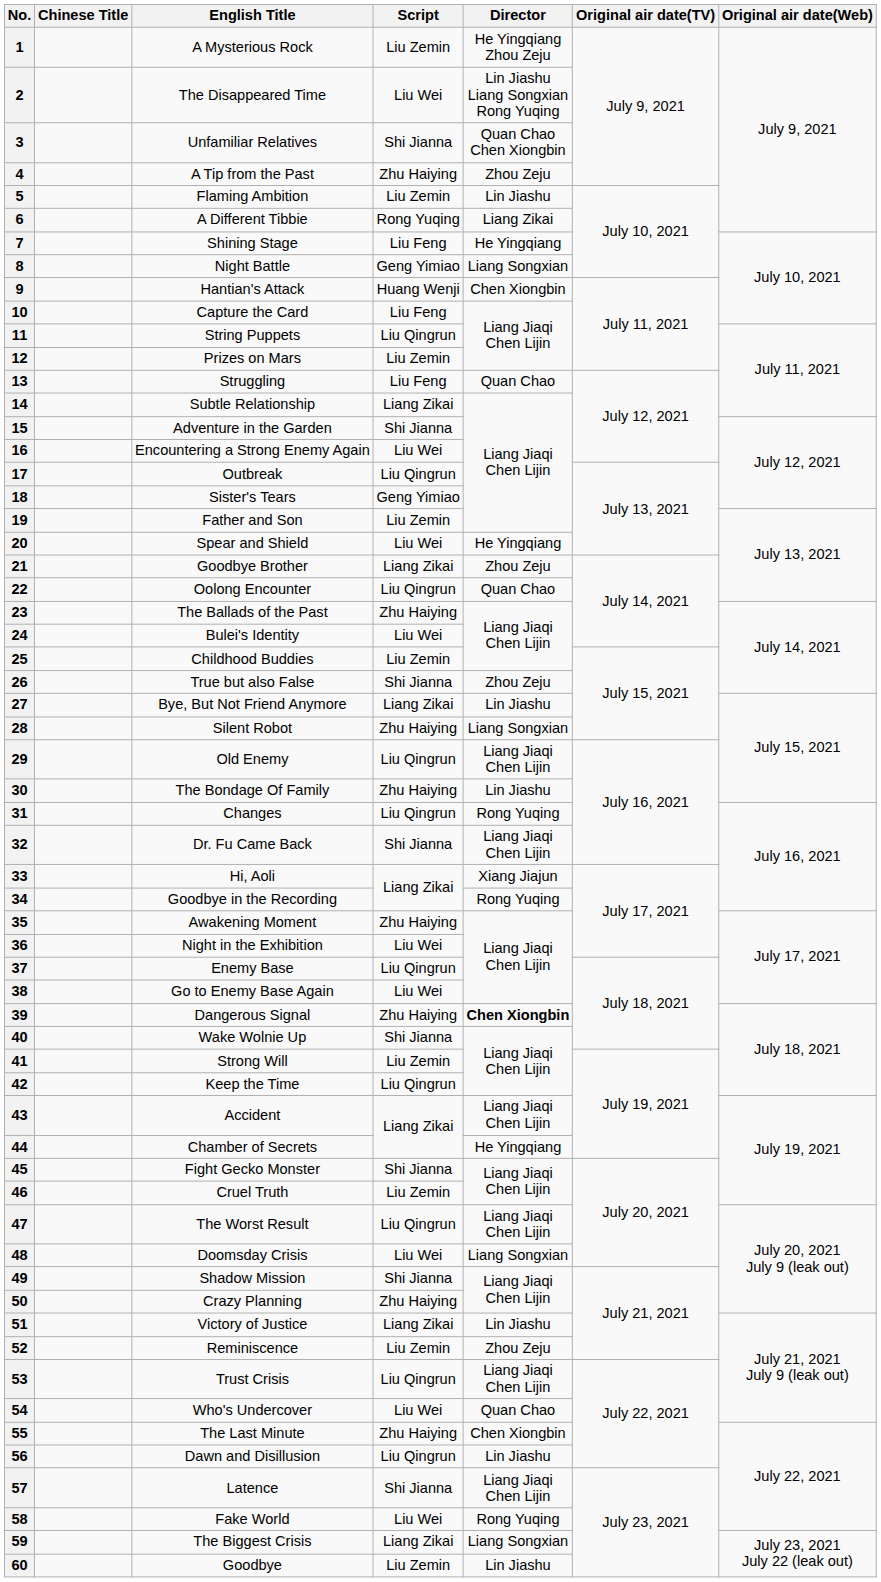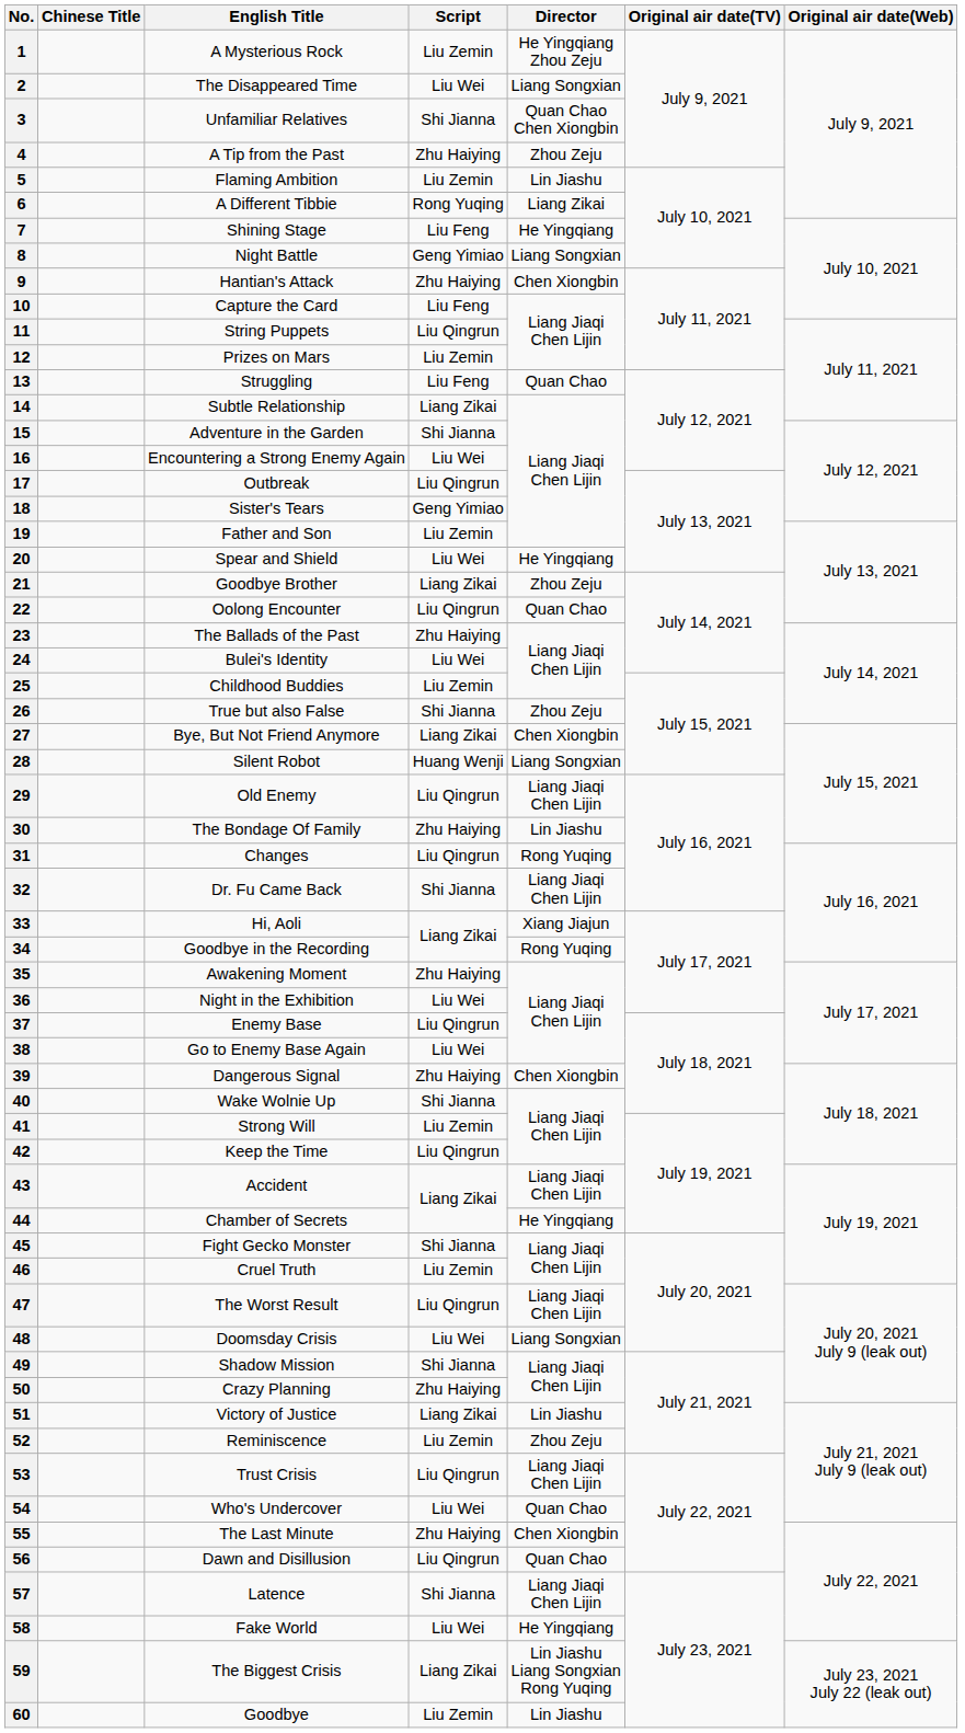 <table class="wikitable" style="text-align:center;">
 <tr>
 <th>No.</th>
 <th>Chinese Title</th>
 <th>English Title</th>
 <th>Script</th>
 <th>Director</th>
 <th>Original air date(TV)</th>
 <th>Original air date(Web)</th>
 </tr>
 <tr>
 <th>1</th>
 <td></td>
 <td>A Mysterious Rock</td>
 <td>Liu Zemin</td>
 <td>He Yingqiang<br>Zhou Zeju</td>
 <td rowspan="4">July 9, 2021</td>
 <td rowspan="6">July 9, 2021</td>
 </tr>
 <tr>
 <th>2</th>
 <td></td>
 <td>The Disappeared Time</td>
 <td>Liu Wei</td>
-<td>Lin Jiashu<br>Liang Songxian<br>Rong Yuqing</td>
+<td>Liang Songxian</td>
 </tr>
 <tr>
 <th>3</th>
 <td></td>
 <td>Unfamiliar Relatives</td>
 <td>Shi Jianna</td>
 <td>Quan Chao<br>Chen Xiongbin</td>
 </tr>
 <tr>
 <th>4</th>
 <td></td>
 <td>A Tip from the Past</td>
 <td>Zhu Haiying</td>
 <td>Zhou Zeju</td>
 </tr>
 <tr>
 <th>5</th>
 <td></td>
 <td>Flaming Ambition</td>
 <td>Liu Zemin</td>
 <td>Lin Jiashu</td>
 <td rowspan="4">July 10, 2021</td>
 </tr>
 <tr>
 <th>6</th>
 <td></td>
 <td>A Different Tibbie</td>
 <td>Rong Yuqing</td>
 <td>Liang Zikai</td>
 </tr>
 <tr>
 <th>7</th>
 <td></td>
 <td>Shining Stage</td>
 <td>Liu Feng</td>
 <td>He Yingqiang</td>
 <td rowspan="4">July 10, 2021</td>
 </tr>
 <tr>
 <th>8</th>
 <td></td>
 <td>Night Battle</td>
 <td>Geng Yimiao</td>
 <td>Liang Songxian</td>
 </tr>
 <tr>
 <th>9</th>
 <td></td>
 <td>Hantian's Attack</td>
-<td>Huang Wenji</td>
+<td>Zhu Haiying</td>
 <td>Chen Xiongbin</td>
 <td rowspan="4">July 11, 2021</td>
 </tr>
 <tr>
 <th>10</th>
 <td></td>
 <td>Capture the Card</td>
 <td>Liu Feng</td>
 <td rowspan="3">Liang Jiaqi<br>Chen Lijin</td>
 </tr>
 <tr>
 <th>11</th>
 <td></td>
 <td>String Puppets</td>
 <td>Liu Qingrun</td>
 <td rowspan="4">July 11, 2021</td>
 </tr>
 <tr>
 <th>12</th>
 <td></td>
 <td>Prizes on Mars</td>
 <td>Liu Zemin</td>
 </tr>
 <tr>
 <th>13</th>
 <td></td>
 <td>Struggling</td>
 <td>Liu Feng</td>
 <td>Quan Chao</td>
 <td rowspan="4">July 12, 2021</td>
 </tr>
 <tr>
 <th>14</th>
 <td></td>
 <td>Subtle Relationship</td>
 <td>Liang Zikai</td>
 <td rowspan="6">Liang Jiaqi<br>Chen Lijin</td>
 </tr>
 <tr>
 <th>15</th>
 <td></td>
 <td>Adventure in the Garden</td>
 <td>Shi Jianna</td>
 <td rowspan="4">July 12, 2021</td>
 </tr>
 <tr>
 <th>16</th>
 <td></td>
 <td>Encountering a Strong Enemy Again</td>
 <td>Liu Wei</td>
 </tr>
 <tr>
 <th>17</th>
 <td></td>
 <td>Outbreak</td>
 <td>Liu Qingrun</td>
 <td rowspan="4">July 13, 2021</td>
 </tr>
 <tr>
 <th>18</th>
 <td></td>
 <td>Sister's Tears</td>
 <td>Geng Yimiao</td>
 </tr>
 <tr>
 <th>19</th>
 <td></td>
 <td>Father and Son</td>
 <td>Liu Zemin</td>
 <td rowspan="4">July 13, 2021</td>
 </tr>
 <tr>
 <th>20</th>
 <td></td>
 <td>Spear and Shield</td>
 <td>Liu Wei</td>
 <td>He Yingqiang</td>
 </tr>
 <tr>
 <th>21</th>
 <td></td>
 <td>Goodbye Brother</td>
 <td>Liang Zikai</td>
 <td>Zhou Zeju</td>
 <td rowspan="4">July 14, 2021</td>
 </tr>
 <tr>
 <th>22</th>
 <td></td>
 <td>Oolong Encounter</td>
 <td>Liu Qingrun</td>
 <td>Quan Chao</td>
 </tr>
 <tr>
 <th>23</th>
 <td></td>
 <td>The Ballads of the Past</td>
 <td>Zhu Haiying</td>
 <td rowspan="3">Liang Jiaqi<br>Chen Lijin</td>
 <td rowspan="4">July 14, 2021</td>
 </tr>
 <tr>
 <th>24</th>
 <td></td>
 <td>Bulei's Identity</td>
 <td>Liu Wei</td>
 </tr>
 <tr>
 <th>25</th>
 <td></td>
 <td>Childhood Buddies</td>
 <td>Liu Zemin</td>
 <td rowspan="4">July 15, 2021</td>
 </tr>
 <tr>
 <th>26</th>
 <td></td>
 <td>True but also False</td>
 <td>Shi Jianna</td>
 <td>Zhou Zeju</td>
 </tr>
 <tr>
 <th>27</th>
 <td></td>
 <td>Bye, But Not Friend Anymore</td>
 <td>Liang Zikai</td>
-<td>Lin Jiashu</td>
+<td>Chen Xiongbin</td>
 <td rowspan="4">July 15, 2021</td>
 </tr>
 <tr>
 <th>28</th>
 <td></td>
 <td>Silent Robot</td>
-<td>Zhu Haiying</td>
+<td>Huang Wenji</td>
 <td>Liang Songxian</td>
 </tr>
 <tr>
 <th>29</th>
 <td></td>
 <td>Old Enemy</td>
 <td>Liu Qingrun</td>
 <td>Liang Jiaqi<br>Chen Lijin</td>
 <td rowspan="4">July 16, 2021</td>
 </tr>
 <tr>
 <th>30</th>
 <td></td>
 <td>The Bondage Of Family</td>
 <td>Zhu Haiying</td>
 <td>Lin Jiashu</td>
 </tr>
 <tr>
 <th>31</th>
 <td></td>
 <td>Changes</td>
 <td>Liu Qingrun</td>
 <td>Rong Yuqing</td>
 <td rowspan="4">July 16, 2021</td>
 </tr>
 <tr>
 <th>32</th>
 <td></td>
 <td>Dr. Fu Came Back</td>
 <td>Shi Jianna</td>
 <td>Liang Jiaqi<br>Chen Lijin</td>
 </tr>
 <tr>
 <th>33</th>
 <td></td>
 <td>Hi, Aoli</td>
 <td rowspan="2">Liang Zikai</td>
 <td>Xiang Jiajun</td>
 <td rowspan="4">July 17, 2021</td>
 </tr>
 <tr>
 <th>34</th>
 <td></td>
 <td>Goodbye in the Recording</td>
 <td>Rong Yuqing</td>
 </tr>
 <tr>
 <th>35</th>
 <td></td>
 <td>Awakening Moment</td>
 <td>Zhu Haiying</td>
 <td rowspan="4">Liang Jiaqi<br>Chen Lijin</td>
 <td rowspan="4">July 17, 2021</td>
 </tr>
 <tr>
 <th>36</th>
 <td></td>
 <td>Night in the Exhibition</td>
 <td>Liu Wei</td>
 </tr>
 <tr>
 <th>37</th>
 <td></td>
 <td>Enemy Base</td>
 <td>Liu Qingrun</td>
 <td rowspan="4">July 18, 2021</td>
 </tr>
 <tr>
 <th>38</th>
 <td></td>
 <td>Go to Enemy Base Again</td>
 <td>Liu Wei</td>
 </tr>
 <tr>
 <th>39</th>
 <td></td>
 <td>Dangerous Signal</td>
 <td>Zhu Haiying</td>
-<td><strong>Chen Xiongbin</strong></td>
+<td>Chen Xiongbin</td>
 <td rowspan="4">July 18, 2021</td>
 </tr>
 <tr>
 <th>40</th>
 <td></td>
 <td>Wake Wolnie Up</td>
 <td>Shi Jianna</td>
 <td rowspan="3">Liang Jiaqi<br>Chen Lijin</td>
 </tr>
 <tr>
 <th>41</th>
 <td></td>
 <td>Strong Will</td>
 <td>Liu Zemin</td>
 <td rowspan="4">July 19, 2021</td>
 </tr>
 <tr>
 <th>42</th>
 <td></td>
 <td>Keep the Time</td>
 <td>Liu Qingrun</td>
 </tr>
 <tr>
 <th>43</th>
 <td></td>
 <td>Accident</td>
 <td rowspan="2">Liang Zikai</td>
 <td>Liang Jiaqi<br>Chen Lijin</td>
 <td rowspan="4">July 19, 2021</td>
 </tr>
 <tr>
 <th>44</th>
 <td></td>
 <td>Chamber of Secrets</td>
 <td>He Yingqiang</td>
 </tr>
 <tr>
 <th>45</th>
 <td></td>
 <td>Fight Gecko Monster</td>
 <td>Shi Jianna</td>
 <td rowspan="2">Liang Jiaqi<br>Chen Lijin</td>
 <td rowspan="4">July 20, 2021</td>
 </tr>
 <tr>
 <th>46</th>
 <td></td>
 <td>Cruel Truth</td>
 <td>Liu Zemin</td>
 </tr>
 <tr>
 <th>47</th>
 <td></td>
 <td>The Worst Result</td>
 <td>Liu Qingrun</td>
 <td>Liang Jiaqi<br>Chen Lijin</td>
 <td rowspan="4">July 20, 2021<br>July 9 (leak out)</td>
 </tr>
 <tr>
 <th>48</th>
 <td></td>
 <td>Doomsday Crisis</td>
 <td>Liu Wei</td>
 <td>Liang Songxian</td>
 </tr>
 <tr>
 <th>49</th>
 <td></td>
 <td>Shadow Mission</td>
 <td>Shi Jianna</td>
 <td rowspan="2">Liang Jiaqi<br>Chen Lijin</td>
 <td rowspan="4">July 21, 2021</td>
 </tr>
 <tr>
 <th>50</th>
 <td></td>
 <td>Crazy Planning</td>
 <td>Zhu Haiying</td>
 </tr>
 <tr>
 <th>51</th>
 <td></td>
 <td>Victory of Justice</td>
 <td>Liang Zikai</td>
 <td>Lin Jiashu</td>
 <td rowspan="4">July 21, 2021<br>July 9 (leak out)</td>
 </tr>
 <tr>
 <th>52</th>
 <td></td>
 <td>Reminiscence</td>
 <td>Liu Zemin</td>
 <td>Zhou Zeju</td>
 </tr>
 <tr>
 <th>53</th>
 <td></td>
 <td>Trust Crisis</td>
 <td>Liu Qingrun</td>
 <td>Liang Jiaqi<br>Chen Lijin</td>
 <td rowspan="4">July 22, 2021</td>
 </tr>
 <tr>
 <th>54</th>
 <td></td>
 <td>Who's Undercover</td>
 <td>Liu Wei</td>
 <td>Quan Chao</td>
 </tr>
 <tr>
 <th>55</th>
 <td></td>
 <td>The Last Minute</td>
 <td>Zhu Haiying</td>
 <td>Chen Xiongbin</td>
 <td rowspan="4">July 22, 2021</td>
 </tr>
 <tr>
 <th>56</th>
 <td></td>
 <td>Dawn and Disillusion</td>
 <td>Liu Qingrun</td>
-<td>Lin Jiashu</td>
+<td>Quan Chao</td>
 </tr>
 <tr>
 <th>57</th>
 <td></td>
 <td>Latence</td>
 <td>Shi Jianna</td>
 <td>Liang Jiaqi<br>Chen Lijin</td>
 <td rowspan="4">July 23, 2021</td>
 </tr>
 <tr>
 <th>58</th>
 <td></td>
 <td>Fake World</td>
 <td>Liu Wei</td>
-<td>Rong Yuqing</td>
+<td>He Yingqiang</td>
 </tr>
 <tr>
 <th>59</th>
 <td></td>
 <td>The Biggest Crisis</td>
 <td>Liang Zikai</td>
-<td>Liang Songxian</td>
+<td>Lin Jiashu<br>Liang Songxian<br>Rong Yuqing</td>
 <td rowspan="2">July 23, 2021<br>July 22 (leak out)</td>
 </tr>
 <tr>
 <th>60</th>
 <td></td>
 <td>Goodbye</td>
 <td>Liu Zemin</td>
 <td>Lin Jiashu</td>
 </tr>
 </table>
